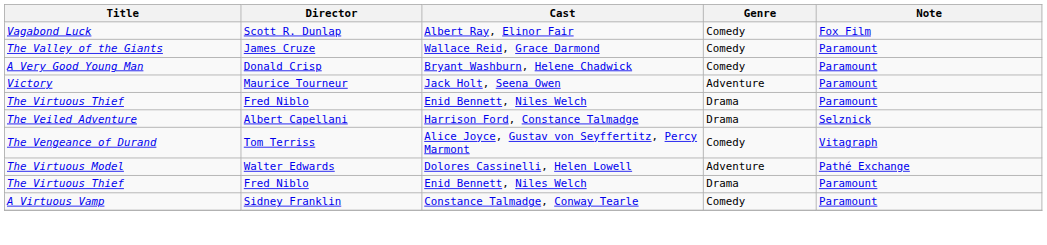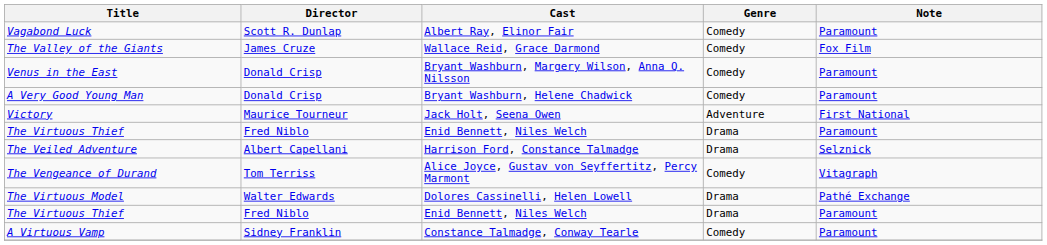 <table class="wikitable">
 <tr>
 <th style="width:21%;">Title</th>
 <th style="width:16%;">Director</th>
 <th style="width:25%;">Cast</th>
 <th style="width:10%;">Genre</th>
 <th style="width:20%;">Note</th>
 </tr>
 <tr>
 <td><em><a href='#'>Vagabond Luck</a></em></td>
 <td><a href='#'>Scott R. Dunlap</a></td>
 <td><a href='#'>Albert Ray</a>, <a href='#'>Elinor Fair</a></td>
 <td>Comedy</td>
-<td><a href='#'>Fox Film</a></td>
+<td><a href='#'>Paramount</a></td>
 </tr>
 <tr>
 <td><em><a href='#'>The Valley of the Giants</a></em></td>
 <td><a href='#'>James Cruze</a></td>
 <td><a href='#'>Wallace Reid</a>, <a href='#'>Grace Darmond</a></td>
+<td>Comedy</td>
+<td><a href='#'>Fox Film</a></td>
+</tr>
+<tr>
+<td><em><a href='#'>Venus in the East</a></em></td>
+<td><a href='#'>Donald Crisp</a></td>
+<td><a href='#'>Bryant Washburn</a>, <a href='#'>Margery Wilson</a>, <a href='#'>Anna Q. Nilsson</a></td>
 <td>Comedy</td>
 <td><a href='#'>Paramount</a></td>
 </tr>
 <tr>
 <td><em><a href='#'>A Very Good Young Man</a></em></td>
 <td><a href='#'>Donald Crisp</a></td>
 <td><a href='#'>Bryant Washburn</a>, <a href='#'>Helene Chadwick</a></td>
 <td>Comedy</td>
 <td><a href='#'>Paramount</a></td>
 </tr>
 <tr>
 <td><em><a href='#'>Victory</a></em></td>
 <td><a href='#'>Maurice Tourneur</a></td>
 <td><a href='#'>Jack Holt</a>, <a href='#'>Seena Owen</a></td>
 <td>Adventure</td>
-<td><a href='#'>Paramount</a></td>
+<td><a href='#'>First National</a></td>
 </tr>
 <tr>
 <td><em><a href='#'>The Virtuous Thief</a></em></td>
 <td><a href='#'>Fred Niblo</a></td>
 <td><a href='#'>Enid Bennett</a>, <a href='#'>Niles Welch</a></td>
 <td>Drama</td>
 <td><a href='#'>Paramount</a></td>
 </tr>
 <tr>
 <td><em><a href='#'>The Veiled Adventure</a></em></td>
 <td><a href='#'>Albert Capellani</a></td>
 <td><a href='#'>Harrison Ford</a>, <a href='#'>Constance Talmadge</a></td>
 <td>Drama</td>
 <td><a href='#'>Selznick</a></td>
 </tr>
 <tr>
 <td><em><a href='#'>The Vengeance of Durand</a></em></td>
 <td><a href='#'>Tom Terriss</a></td>
 <td><a href='#'>Alice Joyce</a>, <a href='#'>Gustav von Seyffertitz</a>, <a href='#'>Percy Marmont</a></td>
 <td>Comedy</td>
 <td><a href='#'>Vitagraph</a></td>
 </tr>
 <tr>
 <td><em><a href='#'>The Virtuous Model</a></em></td>
 <td><a href='#'>Walter Edwards</a></td>
 <td><a href='#'>Dolores Cassinelli</a>, <a href='#'>Helen Lowell</a></td>
-<td>Adventure</td>
+<td>Drama</td>
 <td><a href='#'>Pathé Exchange</a></td>
 </tr>
 <tr>
 <td><em><a href='#'>The Virtuous Thief</a></em></td>
 <td><a href='#'>Fred Niblo</a></td>
 <td><a href='#'>Enid Bennett</a>, <a href='#'>Niles Welch</a></td>
 <td>Drama</td>
 <td><a href='#'>Paramount</a></td>
 </tr>
 <tr>
 <td><em><a href='#'>A Virtuous Vamp</a></em></td>
 <td><a href='#'>Sidney Franklin</a></td>
 <td><a href='#'>Constance Talmadge</a>, <a href='#'>Conway Tearle</a></td>
 <td>Comedy</td>
 <td><a href='#'>Paramount</a></td>
 </tr>
 <tr>
 </tr>
 </table>
